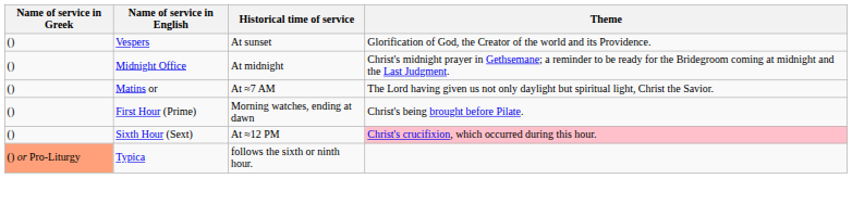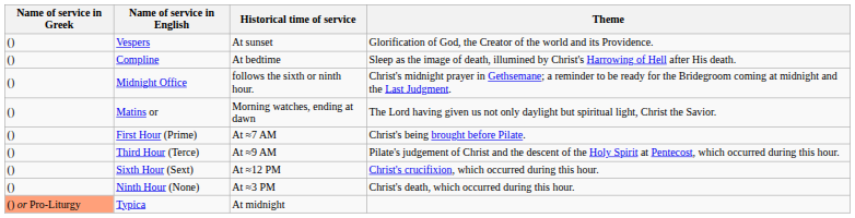 <table class="wikitable">
 <tr>
 <th>Name of service in Greek</th>
 <th>Name of service in English</th>
 <th>Historical time of service</th>
 <th>Theme</th>
 </tr>
 <tr>
 <td> ()</td>
 <td><a href='#'>Vespers</a></td>
 <td>At sunset</td>
 <td>Glorification of God, the Creator of the world and its Providence.</td>
 </tr>
 <tr>
 <td> ()</td>
+<td><a href='#'>Compline</a></td>
+<td>At bedtime</td>
+<td>Sleep as the image of death, illumined by Christ's <a href='#'>Harrowing of Hell</a> after His death.</td>
+</tr>
+<tr>
+<td> ()</td>
 <td><a href='#'>Midnight Office</a></td>
-<td>At midnight</td>
+<td>follows the sixth or ninth hour.</td>
 <td>Christ's midnight prayer in <a href='#'>Gethsemane</a>; a reminder to be ready for the Bridegroom coming at midnight and the <a href='#'>Last Judgment</a>.</td>
 </tr>
 <tr>
 <td> ()</td>
 <td><a href='#'>Matins</a> or </td>
-<td>At ≈7 AM</td>
+<td>Morning watches, ending at dawn</td>
 <td>The Lord having given us not only daylight but spiritual light, Christ the Savior.</td>
 </tr>
 <tr>
 <td> ()</td>
 <td><a href='#'>First Hour</a> (Prime)</td>
-<td>Morning watches, ending at dawn</td>
+<td>At ≈7 AM</td>
 <td>Christ's being <a href='#'>brought before Pilate</a>.</td>
+</tr>
+<tr>
+<td> ()</td>
+<td><a href='#'>Third Hour</a> (Terce)</td>
+<td>At ≈9 AM</td>
+<td>Pilate's judgement of Christ and the descent of the <a href='#'>Holy Spirit</a> at <a href='#'>Pentecost</a>, which occurred during this hour.</td>
 </tr>
 <tr>
 <td> ()</td>
 <td><a href='#'>Sixth Hour</a> (Sext)</td>
 <td>At ≈12 PM</td>
-<td style="background: pink;"><a href='#'>Christ's crucifixion</a>, which occurred during this hour.</td>
+<td><a href='#'>Christ's crucifixion</a>, which occurred during this hour.</td>
+</tr>
+<tr>
+<td> ()</td>
+<td><a href='#'>Ninth Hour</a> (None)</td>
+<td>At ≈3 PM</td>
+<td>Christ's death, which occurred during this hour.</td>
 </tr>
 <tr>
 <td style="background: lightsalmon;"> () <em>or</em> Pro-Liturgy</td>
 <td><a href='#'>Typica</a></td>
-<td>follows the sixth or ninth hour.</td>
+<td>At midnight</td>
 <td></td>
 </tr>
 </table>
